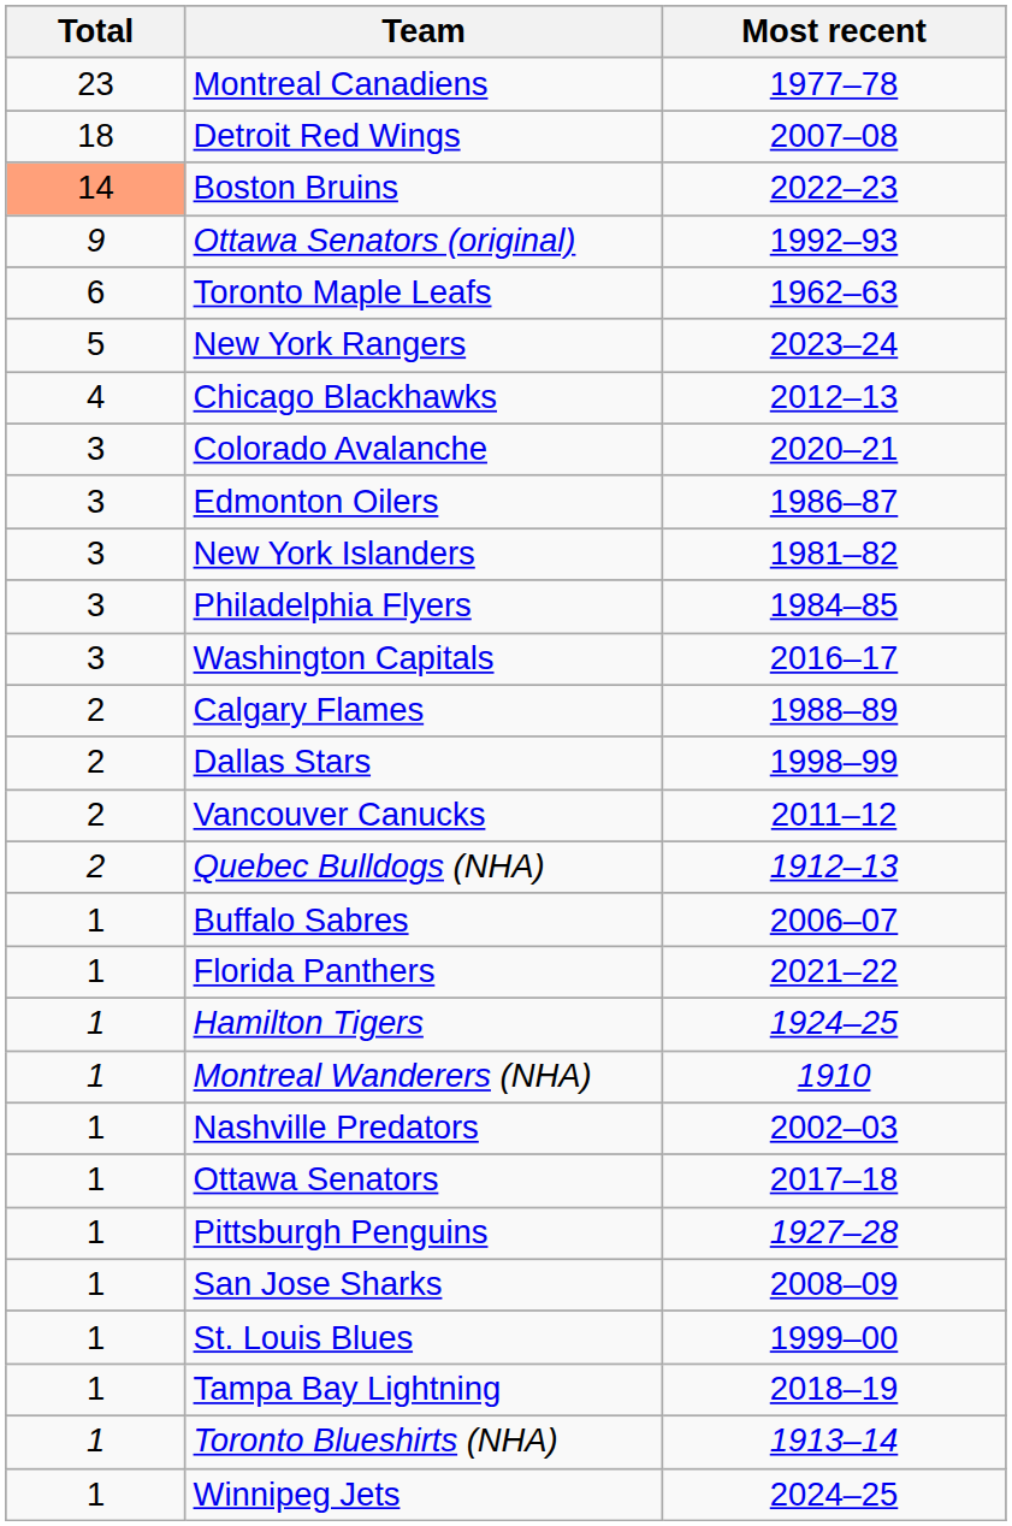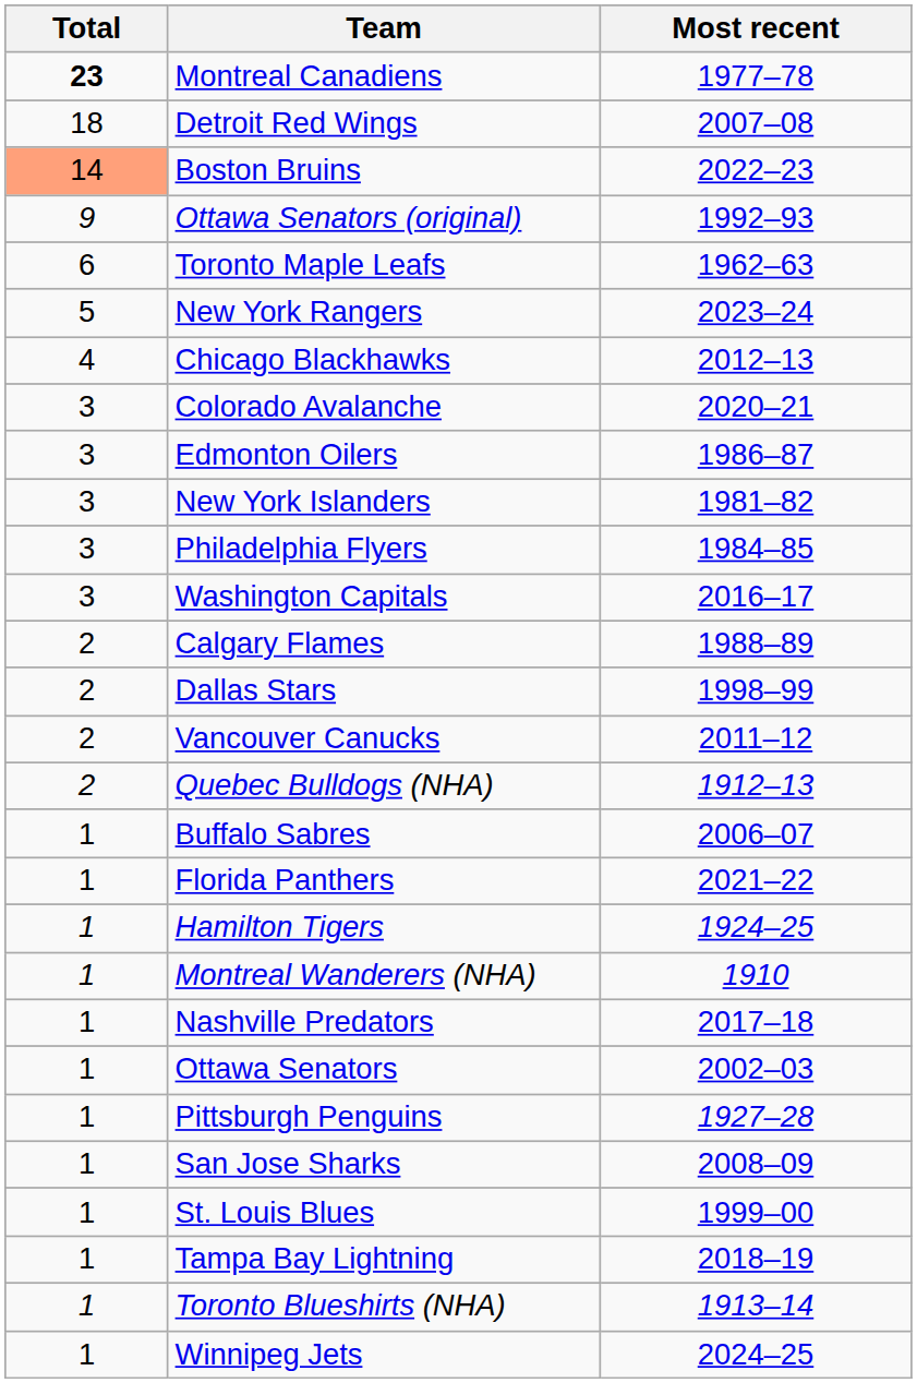 <table class="wikitable sortable" style="text-align:center">
 <tr>
 <th style="width:5em">Total</th>
 <th style="width:14em">Team</th>
 <th style="width:10em">Most recent</th>
 </tr>
 <tr>
-<td>23</td>
+<td><strong>23</strong></td>
 <td style="text-align:left;"><a href='#'>Montreal Canadiens</a> </td>
 <td><a href='#'>1977–78</a></td>
 </tr>
 <tr>
 <td>18</td>
 <td style="text-align:left;"><a href='#'>Detroit Red Wings</a></td>
 <td><a href='#'>2007–08</a></td>
 </tr>
 <tr>
 <td style="background: lightsalmon;">14</td>
 <td style="text-align:left;"><a href='#'>Boston Bruins</a></td>
 <td><a href='#'>2022–23</a></td>
 </tr>
 <tr>
 <td><em>9</em></td>
 <td style="text-align:left;"><em><a href='#'>Ottawa Senators (original)</a> </em></td>
 <td><a href='#'>1992–93</a></td>
 </tr>
 <tr>
 <td>6</td>
 <td style="text-align:left;"><a href='#'>Toronto Maple Leafs</a></td>
 <td><a href='#'>1962–63</a></td>
 </tr>
 <tr>
 <td>5</td>
 <td style="text-align:left;"><a href='#'>New York Rangers</a></td>
 <td><a href='#'>2023–24</a></td>
 </tr>
 <tr>
 <td>4</td>
 <td style="text-align:left;"><a href='#'>Chicago Blackhawks</a></td>
 <td><a href='#'>2012–13</a></td>
 </tr>
 <tr>
 <td>3</td>
 <td style="text-align:left;"><a href='#'>Colorado Avalanche</a></td>
 <td><a href='#'>2020–21</a></td>
 </tr>
 <tr>
 <td>3</td>
 <td style="text-align:left;"><a href='#'>Edmonton Oilers</a></td>
 <td><a href='#'>1986–87</a></td>
 </tr>
 <tr>
 <td>3</td>
 <td style="text-align:left;"><a href='#'>New York Islanders</a></td>
 <td><a href='#'>1981–82</a></td>
 </tr>
 <tr>
 <td>3</td>
 <td style="text-align:left;"><a href='#'>Philadelphia Flyers</a></td>
 <td><a href='#'>1984–85</a></td>
 </tr>
 <tr>
 <td>3</td>
 <td style="text-align:left;"><a href='#'>Washington Capitals</a></td>
 <td><a href='#'>2016–17</a></td>
 </tr>
 <tr>
 <td>2</td>
 <td style="text-align:left;"><a href='#'>Calgary Flames</a></td>
 <td><a href='#'>1988–89</a></td>
 </tr>
 <tr>
 <td>2</td>
 <td style="text-align:left;"><a href='#'>Dallas Stars</a></td>
 <td><a href='#'>1998–99</a></td>
 </tr>
 <tr>
 <td>2</td>
 <td style="text-align:left;"><a href='#'>Vancouver Canucks</a></td>
 <td><a href='#'>2011–12</a></td>
 </tr>
 <tr>
 <td><em>2</em></td>
 <td style="text-align:left;"><em><a href='#'>Quebec Bulldogs</a> (NHA)</em></td>
 <td><em><a href='#'>1912–13</a></em></td>
 </tr>
 <tr>
 <td>1</td>
 <td style="text-align:left;"><a href='#'>Buffalo Sabres</a></td>
 <td><a href='#'>2006–07</a></td>
 </tr>
 <tr>
 <td>1</td>
 <td style="text-align:left;"><a href='#'>Florida Panthers</a></td>
 <td><a href='#'>2021–22</a></td>
 </tr>
 <tr>
 <td><em>1</em></td>
 <td style="text-align:left;"><em><a href='#'>Hamilton Tigers</a></em></td>
 <td><em><a href='#'>1924–25</a></em></td>
 </tr>
 <tr>
 <td><em>1</em></td>
 <td style="text-align:left;"><em><a href='#'>Montreal Wanderers</a> (NHA)</em></td>
 <td><em><a href='#'>1910</a></em></td>
 </tr>
 <tr>
 <td>1</td>
 <td style="text-align:left;"><a href='#'>Nashville Predators</a></td>
-<td><a href='#'>2002–03</a></td>
+<td><a href='#'>2017–18</a></td>
 </tr>
 <tr>
 <td>1</td>
 <td style="text-align:left;"><a href='#'>Ottawa Senators</a></td>
-<td><a href='#'>2017–18</a></td>
+<td><a href='#'>2002–03</a></td>
 </tr>
 <tr>
 <td>1</td>
 <td style="text-align:left;"><a href='#'>Pittsburgh Penguins</a></td>
 <td><em><a href='#'>1927–28</a></em></td>
 </tr>
 <tr>
 <td>1</td>
 <td style="text-align:left;"><a href='#'>San Jose Sharks</a></td>
 <td><a href='#'>2008–09</a></td>
 </tr>
 <tr>
 <td>1</td>
 <td style="text-align:left;"><a href='#'>St. Louis Blues</a></td>
 <td><a href='#'>1999–00</a></td>
 </tr>
 <tr>
 <td>1</td>
 <td style="text-align:left;"><a href='#'>Tampa Bay Lightning</a></td>
 <td><a href='#'>2018–19</a></td>
 </tr>
 <tr>
 <td><em>1</em></td>
 <td style="text-align:left;"><em><a href='#'>Toronto Blueshirts</a> (NHA)</em></td>
 <td><em><a href='#'>1913–14</a></em></td>
 </tr>
 <tr>
 <td>1</td>
 <td style="text-align:left;"><a href='#'>Winnipeg Jets</a></td>
 <td><a href='#'>2024–25</a></td>
 </tr>
 </table>
